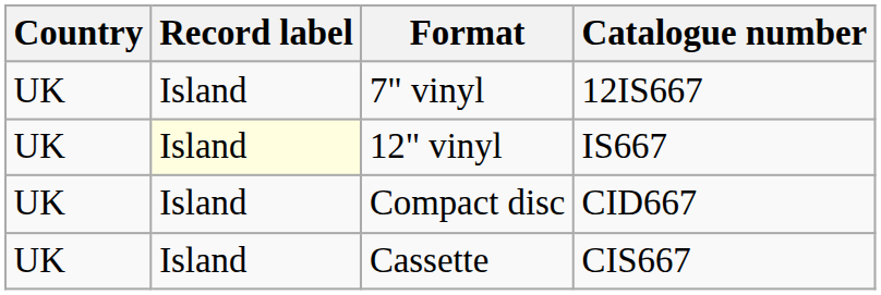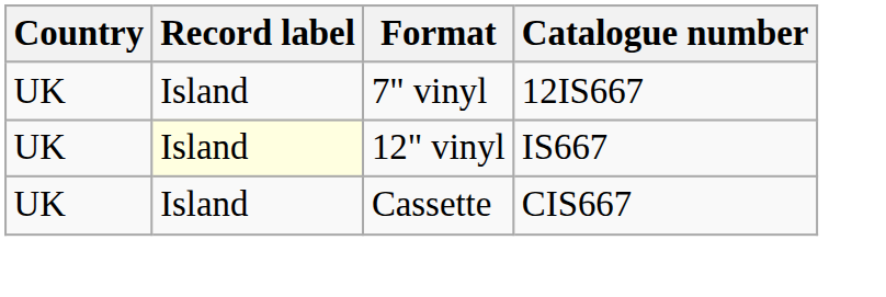 <table class="wikitable">
 <tr>
 <th>Country</th>
 <th>Record label</th>
 <th>Format</th>
 <th>Catalogue number</th>
 </tr>
 <tr>
 <td>UK</td>
 <td>Island</td>
 <td>7" vinyl</td>
 <td>12IS667</td>
 </tr>
 <tr>
 <td>UK</td>
 <td style="background: lightyellow;">Island</td>
 <td>12" vinyl</td>
 <td>IS667</td>
 </tr>
 <tr>
 <td>UK</td>
 <td>Island</td>
-<td>Compact disc</td>
-<td>CID667</td>
-</tr>
-<tr>
-<td>UK</td>
-<td>Island</td>
 <td>Cassette</td>
 <td>CIS667</td>
 </tr>
 </table>
